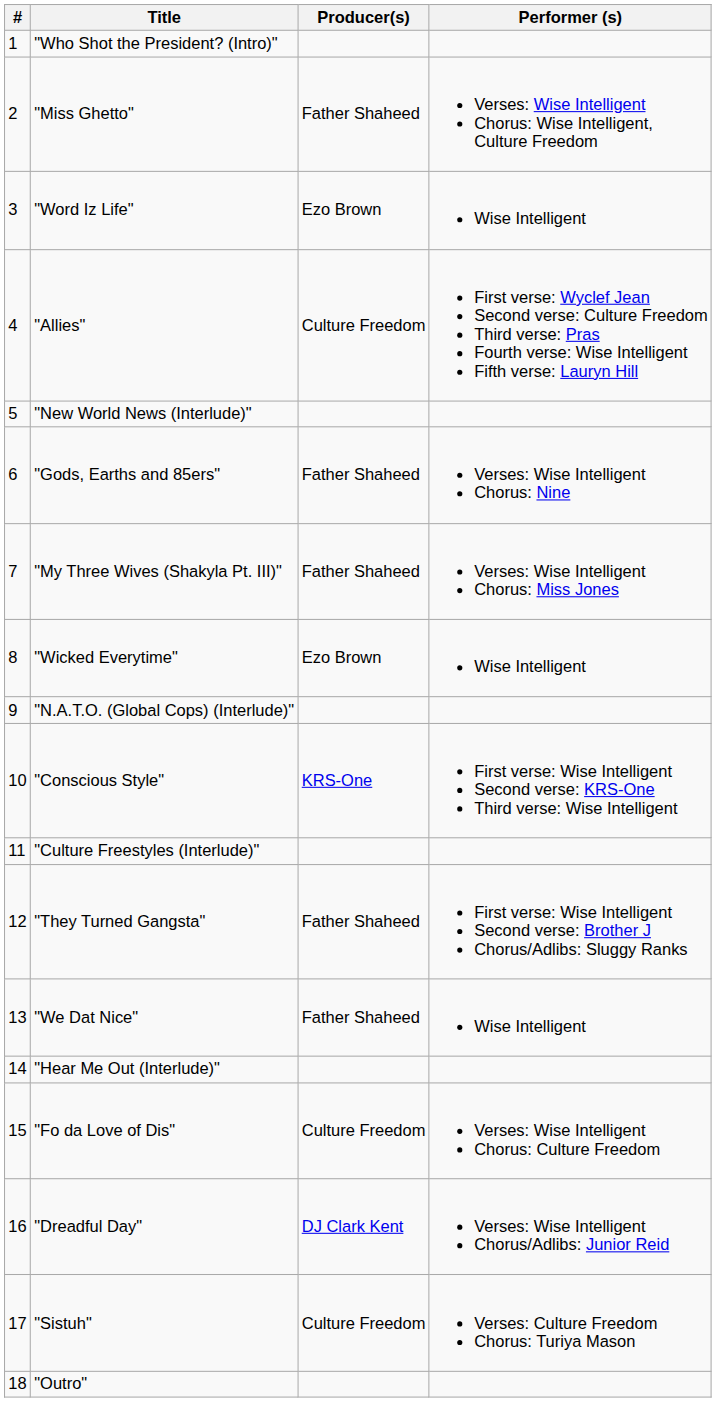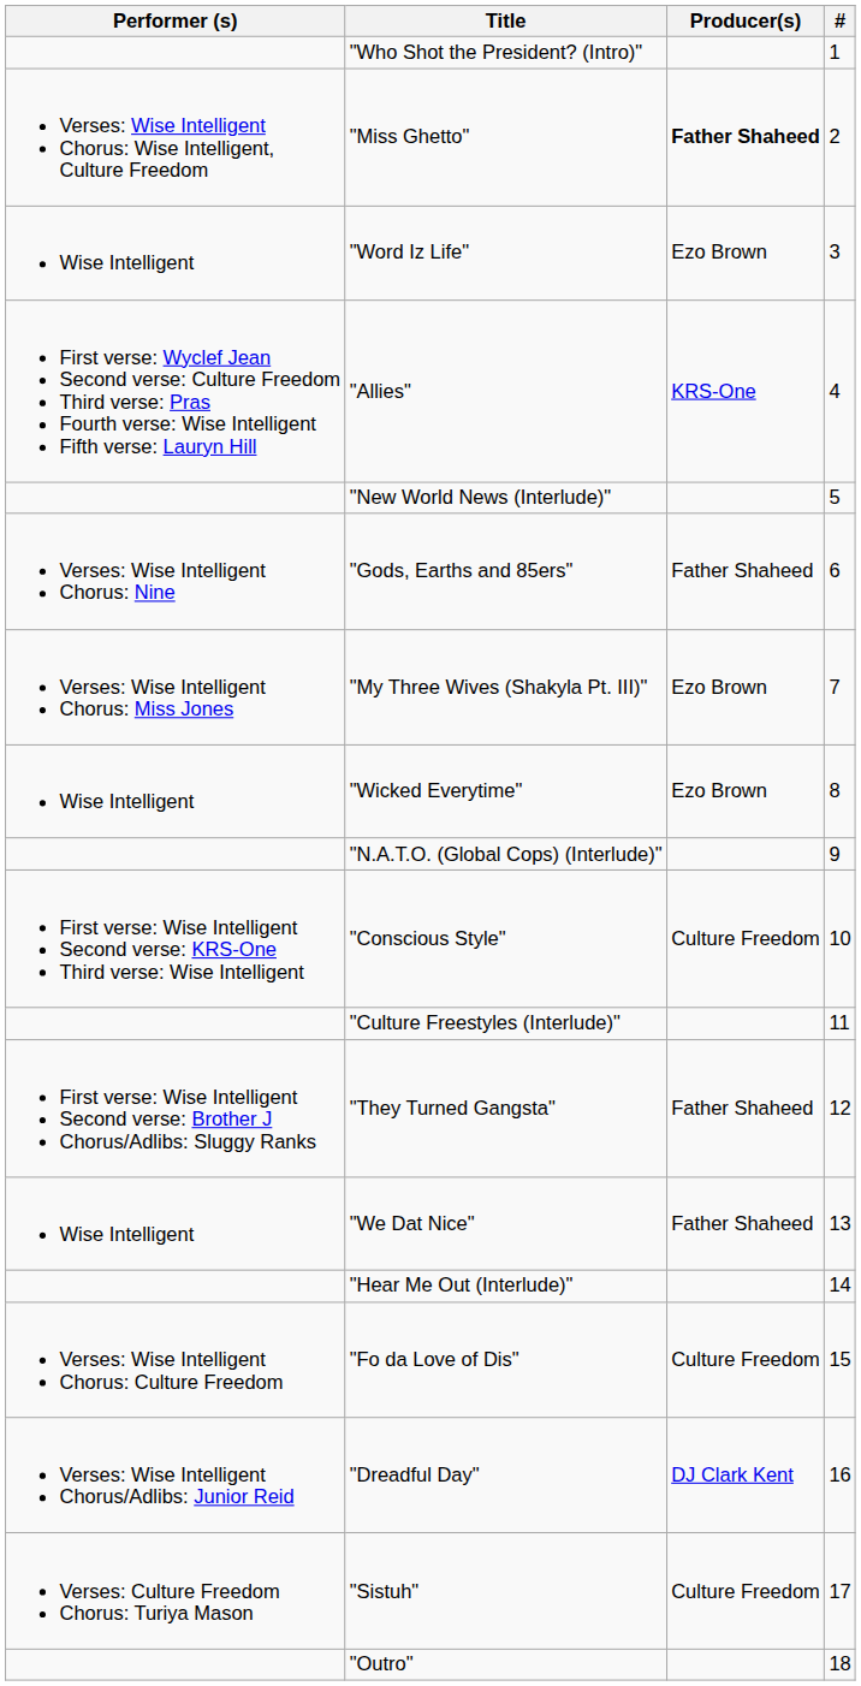 <table class="wikitable">
 <tr>
-<th align="center">#</th>
+<th align="center">Performer (s)</th>
 <th align="center">Title</th>
 <th align="center">Producer(s)</th>
-<th align="center">Performer (s)</th>
+<th align="center">#</th>
 </tr>
 <tr>
-<td>1</td>
+<td></td>
 <td>"Who Shot the President? (Intro)"</td>
 <td></td>
-<td></td>
+<td>1</td>
 </tr>
 <tr>
+<td><br><ul><li>Verses: <a href='#'>Wise Intelligent</a></li><li>Chorus: Wise Intelligent,<br>Culture Freedom</li></ul></td>
+<td>"Miss Ghetto"</td>
+<td><strong>Father Shaheed</strong></td>
 <td>2</td>
-<td>"Miss Ghetto"</td>
-<td>Father Shaheed</td>
-<td><br><ul><li>Verses: <a href='#'>Wise Intelligent</a></li><li>Chorus: Wise Intelligent,<br>Culture Freedom</li></ul></td>
 </tr>
 <tr>
-<td>3</td>
+<td><br><ul><li>Wise Intelligent</li></ul></td>
 <td>"Word Iz Life"</td>
 <td>Ezo Brown</td>
-<td><br><ul><li>Wise Intelligent</li></ul></td>
+<td>3</td>
 </tr>
 <tr>
+<td><br><ul><li>First verse: <a href='#'>Wyclef Jean</a></li><li>Second verse: Culture Freedom</li><li>Third verse: <a href='#'>Pras</a></li><li>Fourth verse: Wise Intelligent</li><li>Fifth verse: <a href='#'>Lauryn Hill</a></li></ul></td>
+<td>"Allies"</td>
+<td><a href='#'>KRS-One</a></td>
 <td>4</td>
-<td>"Allies"</td>
-<td>Culture Freedom</td>
-<td><br><ul><li>First verse: <a href='#'>Wyclef Jean</a></li><li>Second verse: Culture Freedom</li><li>Third verse: <a href='#'>Pras</a></li><li>Fourth verse: Wise Intelligent</li><li>Fifth verse: <a href='#'>Lauryn Hill</a></li></ul></td>
 </tr>
 <tr>
-<td>5</td>
+<td></td>
 <td>"New World News (Interlude)"</td>
 <td></td>
-<td></td>
+<td>5</td>
 </tr>
 <tr>
-<td>6</td>
+<td><br><ul><li>Verses: Wise Intelligent</li><li>Chorus: <a href='#'>Nine</a></li></ul></td>
 <td>"Gods, Earths and 85ers"</td>
 <td>Father Shaheed</td>
-<td><br><ul><li>Verses: Wise Intelligent</li><li>Chorus: <a href='#'>Nine</a></li></ul></td>
+<td>6</td>
 </tr>
 <tr>
+<td><br><ul><li>Verses: Wise Intelligent</li><li>Chorus: <a href='#'>Miss Jones</a></li></ul></td>
+<td>"My Three Wives (Shakyla Pt. III)"</td>
+<td>Ezo Brown</td>
 <td>7</td>
-<td>"My Three Wives (Shakyla Pt. III)"</td>
-<td>Father Shaheed</td>
-<td><br><ul><li>Verses: Wise Intelligent</li><li>Chorus: <a href='#'>Miss Jones</a></li></ul></td>
 </tr>
 <tr>
-<td>8</td>
+<td><br><ul><li>Wise Intelligent</li></ul></td>
 <td>"Wicked Everytime"</td>
 <td>Ezo Brown</td>
-<td><br><ul><li>Wise Intelligent</li></ul></td>
+<td>8</td>
 </tr>
 <tr>
-<td>9</td>
+<td></td>
 <td>"N.A.T.O. (Global Cops) (Interlude)"</td>
 <td></td>
-<td></td>
+<td>9</td>
 </tr>
 <tr>
+<td><br><ul><li>First verse: Wise Intelligent</li><li>Second verse: <a href='#'>KRS-One</a></li><li>Third verse: Wise Intelligent</li></ul></td>
+<td>"Conscious Style"</td>
+<td>Culture Freedom</td>
 <td>10</td>
-<td>"Conscious Style"</td>
-<td><a href='#'>KRS-One</a></td>
-<td><br><ul><li>First verse: Wise Intelligent</li><li>Second verse: <a href='#'>KRS-One</a></li><li>Third verse: Wise Intelligent</li></ul></td>
 </tr>
 <tr>
-<td>11</td>
+<td></td>
 <td>"Culture Freestyles (Interlude)"</td>
 <td></td>
-<td></td>
+<td>11</td>
 </tr>
 <tr>
-<td>12</td>
+<td><br><ul><li>First verse: Wise Intelligent</li><li>Second verse: <a href='#'>Brother J</a></li><li>Chorus/Adlibs: Sluggy Ranks</li></ul></td>
 <td>"They Turned Gangsta"</td>
 <td>Father Shaheed</td>
-<td><br><ul><li>First verse: Wise Intelligent</li><li>Second verse: <a href='#'>Brother J</a></li><li>Chorus/Adlibs: Sluggy Ranks</li></ul></td>
+<td>12</td>
 </tr>
 <tr>
-<td>13</td>
+<td><br><ul><li>Wise Intelligent</li></ul></td>
 <td>"We Dat Nice"</td>
 <td>Father Shaheed</td>
-<td><br><ul><li>Wise Intelligent</li></ul></td>
+<td>13</td>
 </tr>
 <tr>
-<td>14</td>
+<td></td>
 <td>"Hear Me Out (Interlude)"</td>
 <td></td>
-<td></td>
+<td>14</td>
 </tr>
 <tr>
-<td>15</td>
+<td><br><ul><li>Verses: Wise Intelligent</li><li>Chorus: Culture Freedom</li></ul></td>
 <td>"Fo da Love of Dis"</td>
 <td>Culture Freedom</td>
-<td><br><ul><li>Verses: Wise Intelligent</li><li>Chorus: Culture Freedom</li></ul></td>
+<td>15</td>
 </tr>
 <tr>
-<td>16</td>
+<td><br><ul><li>Verses: Wise Intelligent</li><li>Chorus/Adlibs: <a href='#'>Junior Reid</a></li></ul></td>
 <td>"Dreadful Day"</td>
 <td><a href='#'>DJ Clark Kent</a></td>
-<td><br><ul><li>Verses: Wise Intelligent</li><li>Chorus/Adlibs: <a href='#'>Junior Reid</a></li></ul></td>
+<td>16</td>
 </tr>
 <tr>
-<td>17</td>
+<td><br><ul><li>Verses: Culture Freedom</li><li>Chorus: Turiya Mason</li></ul></td>
 <td>"Sistuh"</td>
 <td>Culture Freedom</td>
-<td><br><ul><li>Verses: Culture Freedom</li><li>Chorus: Turiya Mason</li></ul></td>
+<td>17</td>
 </tr>
 <tr>
-<td>18</td>
+<td></td>
 <td>"Outro"</td>
 <td></td>
-<td></td>
+<td>18</td>
 </tr>
 </table>
